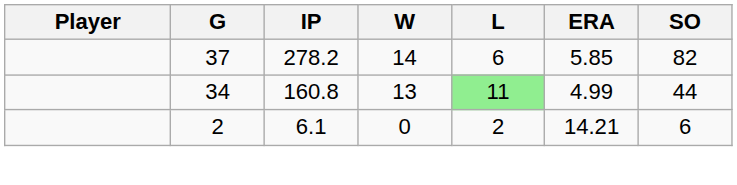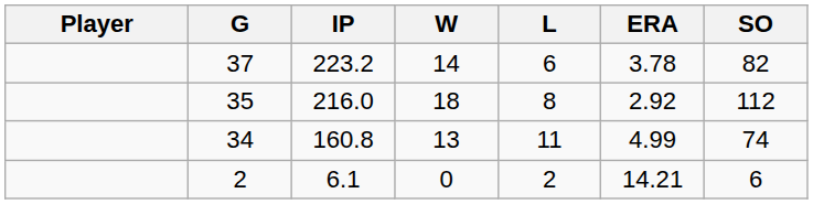 <table class="wikitable sortable">
 <tr>
 <th bgcolor="#DDDDFF" width="16%">Player</th>
 <th bgcolor="#DDDDFF" width="9%">G</th>
 <th bgcolor="#DDDDFF" width="9%">IP</th>
 <th bgcolor="#DDDDFF" width="9%">W</th>
 <th bgcolor="#DDDDFF" width="9%">L</th>
 <th bgcolor="#DDDDFF" width="9%">ERA</th>
 <th bgcolor="#DDDDFF" width="9%">SO</th>
 </tr>
 <tr align="center">
 <td></td>
 <td>37</td>
-<td>278.2</td>
+<td>223.2</td>
 <td>14</td>
 <td>6</td>
-<td>5.85</td>
+<td>3.78</td>
 <td>82</td>
+</tr>
+<tr align="center">
+<td></td>
+<td>35</td>
+<td>216.0</td>
+<td>18</td>
+<td>8</td>
+<td>2.92</td>
+<td>112</td>
 </tr>
 <tr align="center">
 <td></td>
 <td>34</td>
 <td>160.8</td>
 <td>13</td>
-<td style="background: lightgreen;">11</td>
+<td>11</td>
 <td>4.99</td>
-<td>44</td>
+<td>74</td>
 </tr>
 <tr align="center">
 <td></td>
 <td>2</td>
 <td>6.1</td>
 <td>0</td>
 <td>2</td>
 <td>14.21</td>
 <td>6</td>
 </tr>
 </table>
